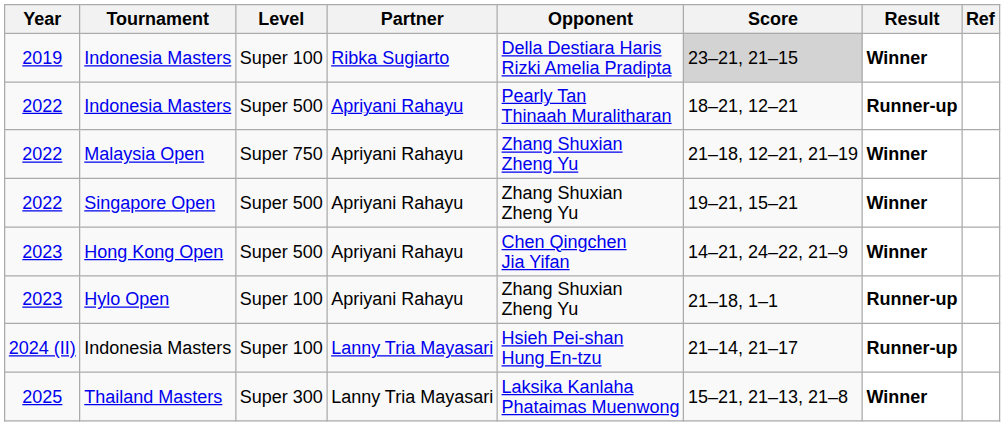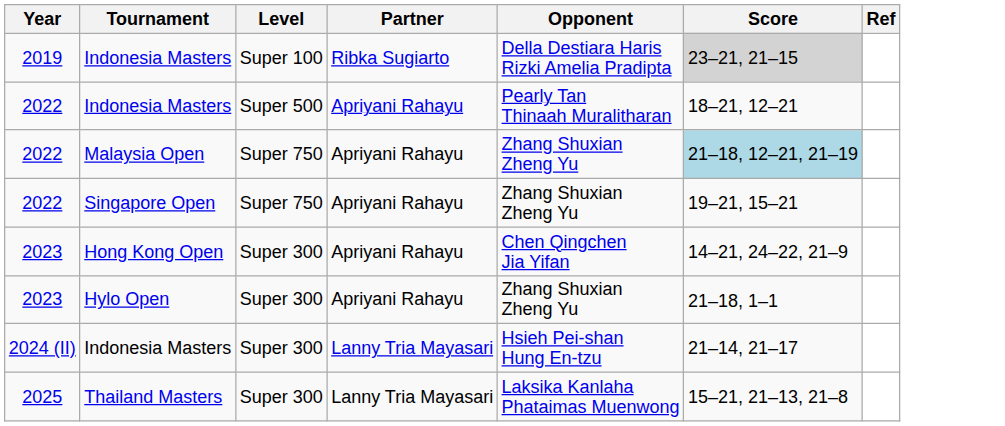 <table class="sortable wikitable" style="font-size: 90%;">
 <tr>
 <th>Year</th>
 <th>Tournament</th>
 <th>Level</th>
 <th>Partner</th>
 <th>Opponent</th>
 <th>Score</th>
-<th>Result</th>
 <th>Ref</th>
 </tr>
 <tr>
 <td align="center"><a href='#'>2019</a></td>
 <td align="left"><a href='#'>Indonesia Masters</a></td>
 <td align="left">Super 100</td>
 <td align="left"> <a href='#'>Ribka Sugiarto</a></td>
 <td align="left"> <a href='#'>Della Destiara Haris</a><br> <a href='#'>Rizki Amelia Pradipta</a></td>
 <td align="left" style="background: lightgrey;">23–21, 21–15</td>
-<td style="text-align:left; background:white"> <strong>Winner</strong></td>
 <td style="text-align:center; background:white"></td>
 </tr>
 <tr>
 <td align="center"><a href='#'>2022</a></td>
 <td align="left"><a href='#'>Indonesia Masters</a></td>
 <td align="left">Super 500</td>
 <td align="left"> <a href='#'>Apriyani Rahayu</a></td>
 <td align="left"> <a href='#'>Pearly Tan</a><br> <a href='#'>Thinaah Muralitharan</a></td>
 <td align="left">18–21, 12–21</td>
-<td style="text-align:left; background:white"> <strong>Runner-up</strong></td>
 <td style="text-align:center; background:white"></td>
 </tr>
 <tr>
 <td align="center"><a href='#'>2022</a></td>
 <td align="left"><a href='#'>Malaysia Open</a></td>
 <td align="left">Super 750</td>
 <td align="left"> Apriyani Rahayu</td>
 <td align="left"> <a href='#'>Zhang Shuxian</a><br> <a href='#'>Zheng Yu</a></td>
-<td align="left">21–18, 12–21, 21–19</td>
-<td style="text-align:left; background:white"> <strong>Winner</strong></td>
+<td align="left" style="background: lightblue;">21–18, 12–21, 21–19</td>
 <td style="text-align:center; background:white"></td>
 </tr>
 <tr>
 <td align="center"><a href='#'>2022</a></td>
 <td align="left"><a href='#'>Singapore Open</a></td>
-<td align="left">Super 500</td>
+<td align="left">Super 750</td>
 <td align="left"> Apriyani Rahayu</td>
 <td align="left"> Zhang Shuxian<br> Zheng Yu</td>
 <td align="left">19–21, 15–21</td>
-<td style="text-align:left; background:white"> <strong>Winner</strong></td>
 <td style="text-align:center; background:white"></td>
 </tr>
 <tr>
 <td align="center"><a href='#'>2023</a></td>
 <td align="left"><a href='#'>Hong Kong Open</a></td>
-<td align="left">Super 500</td>
+<td align="left">Super 300</td>
 <td align="left"> Apriyani Rahayu</td>
 <td align="left"> <a href='#'>Chen Qingchen</a><br> <a href='#'>Jia Yifan</a></td>
 <td align="left">14–21, 24–22, 21–9</td>
-<td style="text-align:left; background:white"> <strong>Winner</strong></td>
 <td style="text-align:center; background:white"></td>
 </tr>
 <tr>
 <td align="center"><a href='#'>2023</a></td>
 <td align="left"><a href='#'>Hylo Open</a></td>
-<td align="left">Super 100</td>
+<td align="left">Super 300</td>
 <td align="left"> Apriyani Rahayu</td>
 <td align="left"> Zhang Shuxian<br> Zheng Yu</td>
 <td align="left">21–18, 1<sup></sup>–1</td>
-<td style="text-align:left; background:white"> <strong>Runner-up</strong></td>
 <td style="text-align:center; background:white"></td>
 </tr>
 <tr>
 <td align="center"><a href='#'>2024 (II)</a></td>
 <td align="left">Indonesia Masters</td>
-<td align="left">Super 100</td>
+<td align="left">Super 300</td>
 <td align="left"> <a href='#'>Lanny Tria Mayasari</a></td>
 <td align="left"> <a href='#'>Hsieh Pei-shan</a><br> <a href='#'>Hung En-tzu</a></td>
 <td align="left">21–14, 21–17</td>
-<td style="text-align:left; background:white"> <strong>Runner-up</strong></td>
 <td style="text-align:center; background:white"></td>
 </tr>
 <tr>
 <td align="center"><a href='#'>2025</a></td>
 <td align="left"><a href='#'>Thailand Masters</a></td>
 <td align="left">Super 300</td>
 <td align="left"> Lanny Tria Mayasari</td>
 <td align="left"> <a href='#'>Laksika Kanlaha</a><br> <a href='#'>Phataimas Muenwong</a></td>
 <td align="left">15–21, 21–13, 21–8</td>
-<td style="text-align:left; background:white"> <strong>Winner</strong></td>
 <td style="text-align:center; background: white"></td>
 </tr>
 </table>
